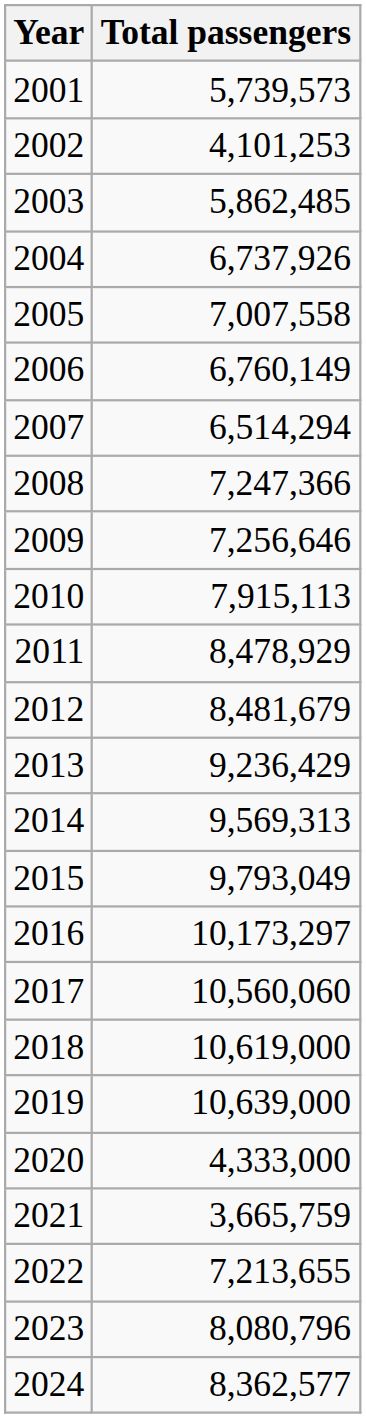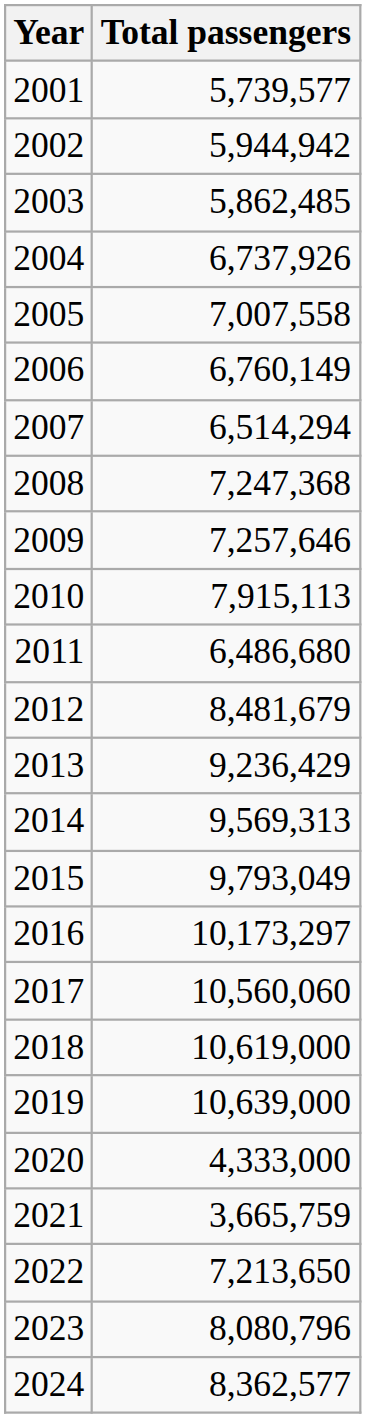 <table class="wikitable" style="text-align:right; margin:left">
 <tr>
 <th>Year</th>
 <th>Total passengers</th>
 </tr>
 <tr>
 <td>2001</td>
-<td>5,739,573</td>
+<td>5,739,577</td>
 </tr>
 <tr>
 <td>2002</td>
-<td>4,101,253</td>
+<td>5,944,942</td>
 </tr>
 <tr>
 <td>2003</td>
 <td>5,862,485</td>
 </tr>
 <tr>
 <td>2004</td>
 <td>6,737,926</td>
 </tr>
 <tr>
 <td>2005</td>
 <td>7,007,558</td>
 </tr>
 <tr>
 <td>2006</td>
 <td>6,760,149</td>
 </tr>
 <tr>
 <td>2007</td>
 <td>6,514,294</td>
 </tr>
 <tr>
 <td>2008</td>
-<td>7,247,366</td>
+<td>7,247,368</td>
 </tr>
 <tr>
 <td>2009</td>
-<td>7,256,646</td>
+<td>7,257,646</td>
 </tr>
 <tr>
 <td>2010</td>
 <td>7,915,113</td>
 </tr>
 <tr>
 <td>2011</td>
-<td>8,478,929</td>
+<td>6,486,680</td>
 </tr>
 <tr>
 <td>2012</td>
 <td>8,481,679</td>
 </tr>
 <tr>
 <td>2013</td>
 <td>9,236,429</td>
 </tr>
 <tr>
 <td>2014</td>
 <td>9,569,313</td>
 </tr>
 <tr>
 <td>2015</td>
 <td>9,793,049</td>
 </tr>
 <tr>
 <td>2016</td>
 <td>10,173,297</td>
 </tr>
 <tr>
 <td>2017</td>
 <td>10,560,060</td>
 </tr>
 <tr>
 <td>2018</td>
 <td>10,619,000</td>
 </tr>
 <tr>
 <td>2019</td>
 <td>10,639,000</td>
 </tr>
 <tr>
 <td>2020</td>
 <td>4,333,000</td>
 </tr>
 <tr>
 <td>2021</td>
 <td>3,665,759</td>
 </tr>
 <tr>
 <td>2022</td>
-<td>7,213,655</td>
+<td>7,213,650</td>
 </tr>
 <tr>
 <td>2023</td>
 <td>8,080,796</td>
 </tr>
 <tr>
 <td>2024</td>
 <td>8,362,577</td>
 </tr>
 </table>
